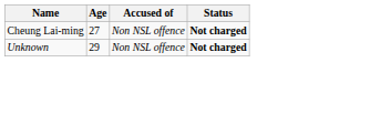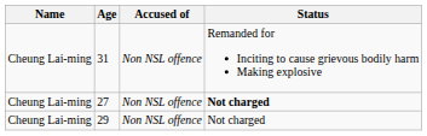 <table class="wikitable">
 <tr>
 <th>Name</th>
 <th>Age</th>
 <th>Accused of</th>
 <th>Status</th>
 </tr>
 <tr>
 <td>Cheung Lai-ming</td>
+<td>31</td>
+<td><em>Non NSL offence</em></td>
+<td>Remanded for<br><ul><li>Inciting to cause grievous bodily harm</li><li>Making explosive</li></ul></td>
+</tr>
+<tr>
+<td>Cheung Lai-ming</td>
 <td>27</td>
 <td><em>Non NSL offence</em></td>
 <td><strong>Not charged</strong></td>
 </tr>
 <tr>
-<td><em>Unknown</em></td>
+<td>Cheung Lai-ming</td>
 <td>29</td>
 <td><em>Non NSL offence</em></td>
-<td><strong>Not charged</strong></td>
+<td>Not charged</td>
 </tr>
 </table>
